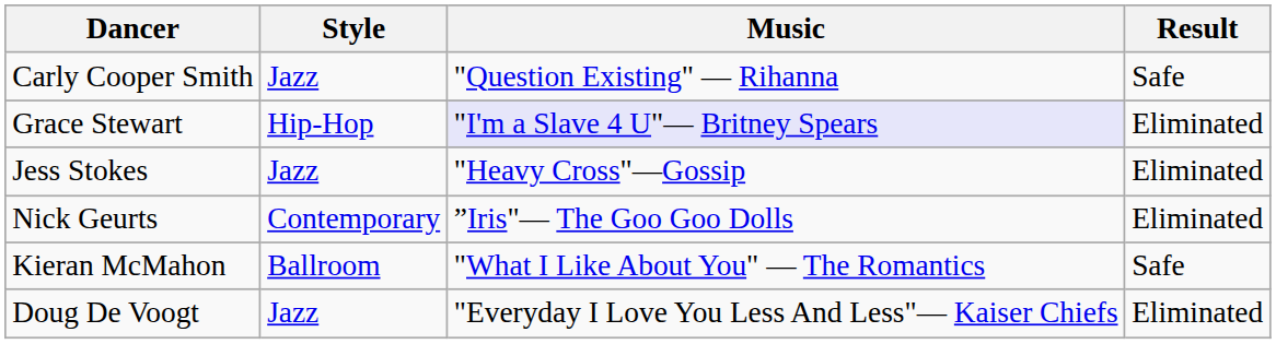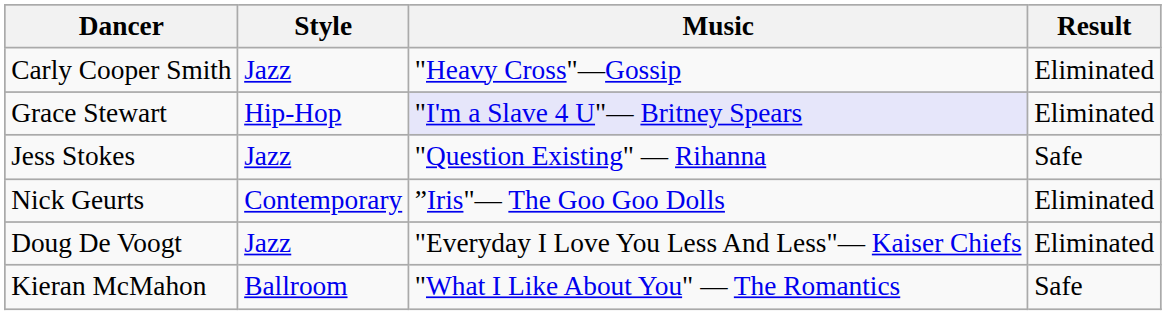 <table class="wikitable">
 <tr>
 <th>Dancer</th>
 <th>Style</th>
 <th>Music</th>
 <th>Result</th>
 </tr>
 <tr>
 <td>Carly Cooper Smith</td>
 <td><a href='#'>Jazz</a></td>
-<td>"<a href='#'>Question Existing</a>" — <a href='#'>Rihanna</a></td>
-<td>Safe</td>
+<td>"<a href='#'>Heavy Cross</a>"—<a href='#'>Gossip</a></td>
+<td>Eliminated</td>
 </tr>
 <tr>
 <td>Grace Stewart</td>
 <td><a href='#'>Hip-Hop</a></td>
 <td style="background: lavender;">"<a href='#'>I'm a Slave 4 U</a>"— <a href='#'>Britney Spears</a></td>
 <td>Eliminated</td>
 </tr>
 <tr>
 <td>Jess Stokes</td>
 <td><a href='#'>Jazz</a></td>
-<td>"<a href='#'>Heavy Cross</a>"—<a href='#'>Gossip</a></td>
-<td>Eliminated</td>
+<td>"<a href='#'>Question Existing</a>" — <a href='#'>Rihanna</a></td>
+<td>Safe</td>
 </tr>
 <tr>
 <td>Nick Geurts</td>
 <td><a href='#'>Contemporary</a></td>
 <td>”<a href='#'>Iris</a>"— <a href='#'>The Goo Goo Dolls</a></td>
 <td>Eliminated</td>
 </tr>
 <tr>
+<td>Doug De Voogt</td>
+<td><a href='#'>Jazz</a></td>
+<td>"Everyday I Love You Less And Less"— <a href='#'>Kaiser Chiefs</a></td>
+<td>Eliminated</td>
+</tr>
+<tr>
 <td>Kieran McMahon</td>
 <td><a href='#'>Ballroom</a></td>
 <td>"<a href='#'>What I Like About You</a>" — <a href='#'>The Romantics</a></td>
 <td>Safe</td>
 </tr>
-<tr>
-<td>Doug De Voogt</td>
-<td><a href='#'>Jazz</a></td>
-<td>"Everyday I Love You Less And Less"— <a href='#'>Kaiser Chiefs</a></td>
-<td>Eliminated</td>
-</tr>
 </table>
